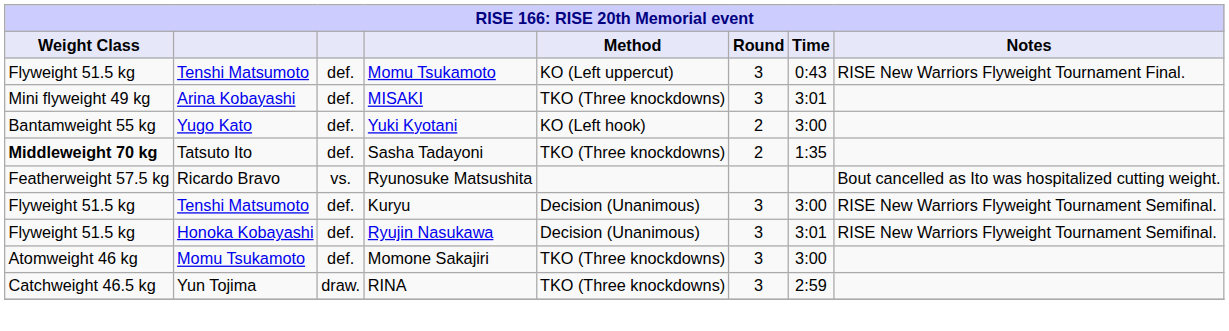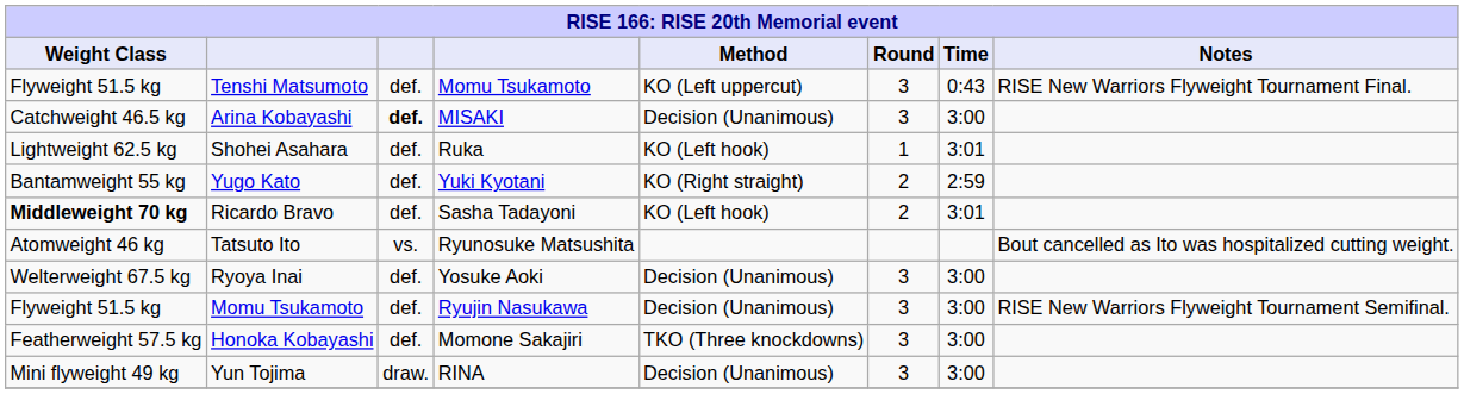 <table class="wikitable" style="font-size: 80%;">
 <tr>
 <th colspan="8" style="background-color: #ccf; color: #000080; text-align: center;"><strong>RISE 166: RISE 20th Memorial event</strong></th>
 </tr>
 <tr>
 <th colspan="1" style="background-color: #E6E8FA; color: #000000; text-align: center;">Weight Class</th>
 <th colspan="1" style="background-color: #E6E8FA; color: #000000; text-align: center;"></th>
 <th colspan="1" style="background-color: #E6E8FA; color: #000000; text-align: center;"></th>
 <th colspan="1" style="background-color: #E6E8FA; color: #000000; text-align: center;"></th>
 <th colspan="1" style="background-color: #E6E8FA; color: #000000; text-align: center;">Method</th>
 <th colspan="1" style="background-color: #E6E8FA; color: #000000; text-align: center;">Round</th>
 <th colspan="1" style="background-color: #E6E8FA; color: #000000; text-align: center;">Time</th>
 <th colspan="1" style="background-color: #E6E8FA; color: #000000; text-align: center;">Notes</th>
 </tr>
 <tr>
 <td>Flyweight 51.5 kg</td>
 <td> <a href='#'>Tenshi Matsumoto</a></td>
 <td align="center">def.</td>
 <td> <a href='#'>Momu Tsukamoto</a></td>
 <td>KO (Left uppercut)</td>
 <td align="center">3</td>
 <td align="center">0:43</td>
 <td>RISE New Warriors Flyweight Tournament Final.</td>
 </tr>
 <tr>
-<td>Mini flyweight 49 kg</td>
+<td>Catchweight 46.5 kg</td>
 <td> <a href='#'>Arina Kobayashi</a></td>
+<td align="center"><strong>def.</strong></td>
+<td> <a href='#'>MISAKI</a></td>
+<td>Decision (Unanimous)</td>
+<td align="center">3</td>
+<td align="center">3:00</td>
+<td></td>
+</tr>
+<tr>
+<td>Lightweight 62.5 kg</td>
+<td> Shohei Asahara</td>
 <td align="center">def.</td>
-<td> <a href='#'>MISAKI</a></td>
-<td>TKO (Three knockdowns)</td>
-<td align="center">3</td>
+<td> Ruka</td>
+<td>KO (Left hook)</td>
+<td align="center">1</td>
 <td align="center">3:01</td>
 <td></td>
 </tr>
 <tr>
 <td>Bantamweight 55 kg</td>
 <td> <a href='#'>Yugo Kato</a></td>
 <td align="center">def.</td>
 <td> <a href='#'>Yuki Kyotani</a></td>
-<td>KO (Left hook)</td>
+<td>KO (Right straight)</td>
 <td align="center">2</td>
-<td align="center">3:00</td>
+<td align="center">2:59</td>
 <td></td>
 </tr>
 <tr>
 <td><strong>Middleweight 70 kg</strong></td>
-<td> Tatsuto Ito</td>
+<td> Ricardo Bravo</td>
 <td align="center">def.</td>
 <td> Sasha Tadayoni</td>
-<td>TKO (Three knockdowns)</td>
+<td>KO (Left hook)</td>
 <td align="center">2</td>
-<td align="center">1:35</td>
+<td align="center">3:01</td>
 <td></td>
 </tr>
 <tr>
-<td>Featherweight 57.5 kg</td>
-<td> Ricardo Bravo</td>
+<td>Atomweight 46 kg</td>
+<td> Tatsuto Ito</td>
 <td align="center">vs.</td>
 <td> Ryunosuke Matsushita</td>
 <td></td>
 <td align="center"></td>
 <td align="center"></td>
 <td>Bout cancelled as Ito was hospitalized cutting weight.</td>
 </tr>
 <tr>
+<td>Welterweight 67.5 kg</td>
+<td> Ryoya Inai</td>
+<td align="center">def.</td>
+<td> Yosuke Aoki</td>
+<td>Decision (Unanimous)</td>
+<td align="center">3</td>
+<td align="center">3:00</td>
+<td></td>
+</tr>
+<tr>
 <td>Flyweight 51.5 kg</td>
-<td> <a href='#'>Tenshi Matsumoto</a></td>
+<td> <a href='#'>Momu Tsukamoto</a></td>
 <td align="center">def.</td>
-<td> Kuryu</td>
+<td> <a href='#'>Ryujin Nasukawa</a></td>
 <td>Decision (Unanimous)</td>
 <td align="center">3</td>
 <td align="center">3:00</td>
 <td>RISE New Warriors Flyweight Tournament Semifinal.</td>
 </tr>
 <tr>
-<td>Flyweight 51.5 kg</td>
+<td>Featherweight 57.5 kg</td>
 <td> <a href='#'>Honoka Kobayashi</a></td>
-<td align="center">def.</td>
-<td> <a href='#'>Ryujin Nasukawa</a></td>
-<td>Decision (Unanimous)</td>
-<td align="center">3</td>
-<td align="center">3:01</td>
-<td>RISE New Warriors Flyweight Tournament Semifinal.</td>
-</tr>
-<tr>
-<td>Atomweight 46 kg</td>
-<td> <a href='#'>Momu Tsukamoto</a></td>
 <td align="center">def.</td>
 <td> Momone Sakajiri</td>
 <td>TKO (Three knockdowns)</td>
 <td align="center">3</td>
 <td align="center">3:00</td>
 <td></td>
 </tr>
 <tr>
-<td>Catchweight 46.5 kg</td>
+<td>Mini flyweight 49 kg</td>
 <td> Yun Tojima</td>
 <td align="center">draw.</td>
 <td> RINA</td>
-<td>TKO (Three knockdowns)</td>
+<td>Decision (Unanimous)</td>
 <td align="center">3</td>
-<td align="center">2:59</td>
+<td align="center">3:00</td>
 <td></td>
 </tr>
 <tr>
 </tr>
 </table>
